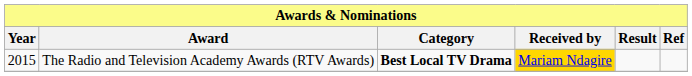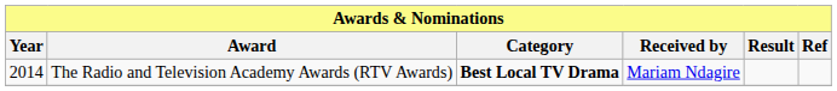 <table class="wikitable" width="">
 <tr>
 <th colspan="6" style="background: #FBFC8A;">Awards & Nominations</th>
 </tr>
 <tr style="background:#ccc; text-align:center;">
 <th>Year</th>
 <th>Award</th>
 <th>Category</th>
 <th>Received by</th>
 <th>Result</th>
 <th>Ref</th>
 </tr>
 <tr>
-<td>2015</td>
+<td>2014</td>
 <td>The Radio and Television Academy Awards (RTV Awards)</td>
 <td><strong>Best Local TV Drama</strong></td>
-<td style="background: gold;"><a href='#'>Mariam Ndagire</a></td>
+<td><a href='#'>Mariam Ndagire</a></td>
 <td></td>
 <td></td>
 </tr>
 <tr>
 </tr>
 </table>
